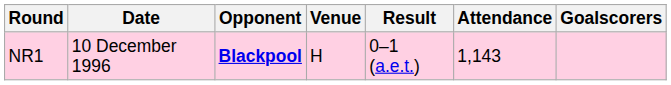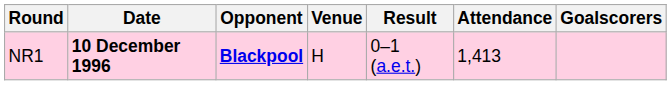 <table class="wikitable">
 <tr>
 <th>Round</th>
 <th>Date</th>
 <th>Opponent</th>
 <th>Venue</th>
 <th>Result</th>
 <th>Attendance</th>
 <th>Goalscorers</th>
 </tr>
 <tr style="background-color: #ffd0e3;">
 <td>NR1</td>
-<td>10 December 1996</td>
+<td><strong>10 December 1996</strong></td>
 <td><strong><a href='#'>Blackpool</a></strong></td>
 <td>H</td>
 <td>0–1 (<a href='#'>a.e.t.</a>)</td>
-<td>1,143</td>
+<td>1,413</td>
 <td></td>
 </tr>
 </table>
